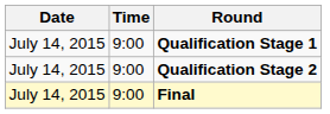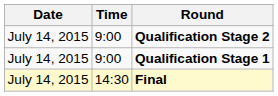 <table class="wikitable">
 <tr>
 <th>Date</th>
 <th>Time</th>
 <th>Round</th>
 </tr>
 <tr>
 <td>July 14, 2015</td>
 <td>9:00</td>
-<td><strong>Qualification Stage 1</strong></td>
+<td><strong>Qualification Stage 2</strong></td>
 </tr>
 <tr>
 <td>July 14, 2015</td>
 <td>9:00</td>
-<td><strong>Qualification Stage 2</strong></td>
+<td><strong>Qualification Stage 1</strong></td>
 </tr>
 <tr style=background:lemonchiffon>
 <td>July 14, 2015</td>
-<td>9:00</td>
+<td>14:30</td>
 <td><strong>Final</strong></td>
 </tr>
 </table>
